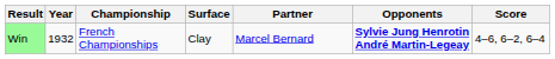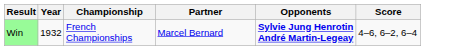 <table class="sortable wikitable">
 <tr>
 <th>Result</th>
 <th>Year</th>
 <th style="width:145px">Championship</th>
-<th style="width:50px">Surface</th>
 <th style="width:160px">Partner</th>
 <th style="width:160px">Opponents</th>
 <th style="width:100px" class="unsortable">Score</th>
 </tr>
 <tr>
 <td style="background:#98fb98;">Win</td>
 <td>1932</td>
 <td><a href='#'>French Championships</a></td>
-<td>Clay</td>
 <td>  <a href='#'>Marcel Bernard</a></td>
 <td><strong> <a href='#'>Sylvie Jung Henrotin</a><br>  <a href='#'>André Martin-Legeay</a></strong></td>
 <td>4–6, 6–2, 6–4</td>
 </tr>
 </table>
